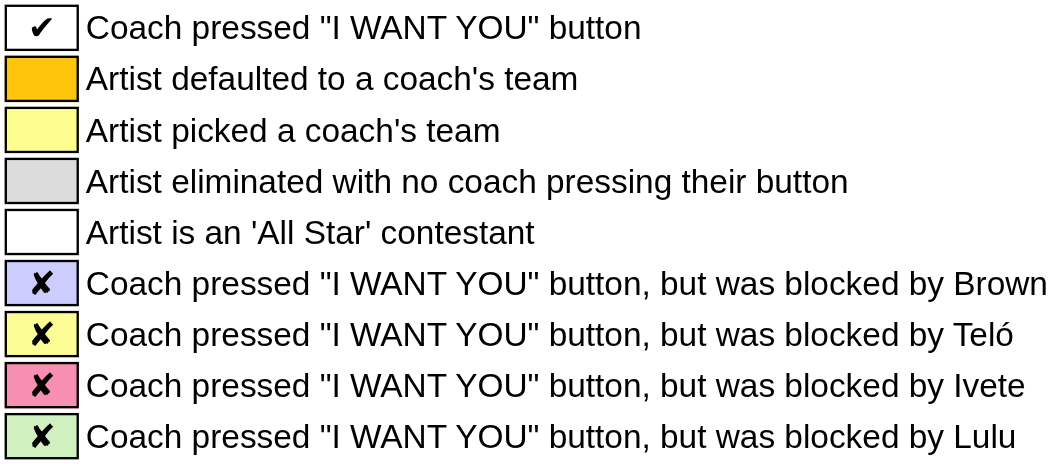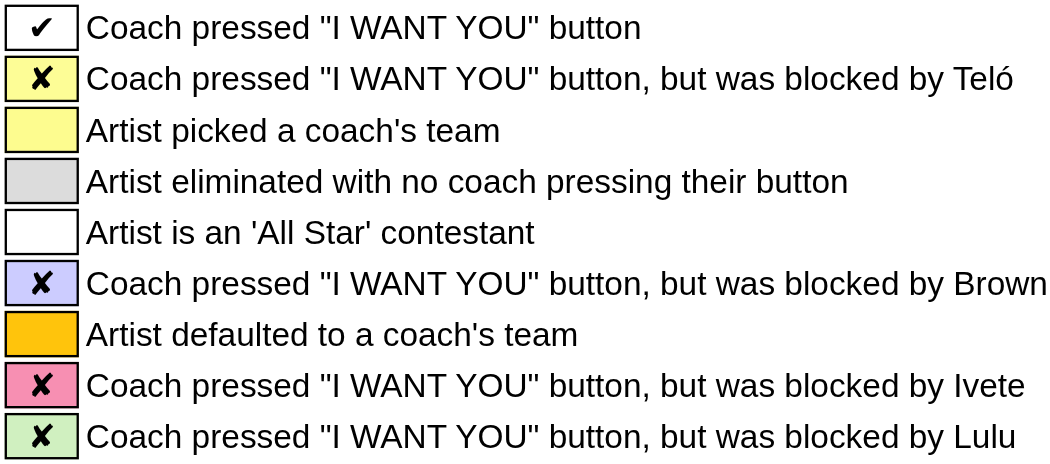 <table class="toccolours" style="font-size: 90%; white-space: nowrap;">
 <tr>
 <td style="background:#ffffff; border:1px solid black;">  ✔  </td>
 <td>Coach pressed "I WANT YOU" button</td>
 </tr>
 <tr>
-<td style="background:#ffc40c; border:1px solid black;">      </td>
-<td>Artist defaulted to a coach's team</td>
+<td style="background:#FDFD96; border:1px solid black;">  ✘  </td>
+<td>Coach pressed "I WANT YOU" button, but was blocked by Teló</td>
 </tr>
 <tr>
 <td style="background:#fdfc8f; border:1px solid black;">      </td>
 <td style="padding-right: 8px">Artist picked a coach's team</td>
 </tr>
 <tr>
 <td style="background:#dcdcdc; border:1px solid black;">      </td>
 <td>Artist eliminated with no coach pressing their button</td>
 </tr>
 <tr>
 <td style="background:#ffffff; border:1px solid black;">    </td>
 <td>Artist is an 'All Star' contestant</td>
 </tr>
 <tr>
 <td style="background:#ccccff; border:1px solid black;">  ✘  </td>
 <td>Coach pressed "I WANT YOU" button, but was blocked by Brown</td>
 </tr>
 <tr>
-<td style="background:#FDFD96; border:1px solid black;">  ✘  </td>
-<td>Coach pressed "I WANT YOU" button, but was blocked by Teló</td>
+<td style="background:#ffc40c; border:1px solid black;">      </td>
+<td>Artist defaulted to a coach's team</td>
 </tr>
 <tr>
 <td style="background:#f78fb2; border:1px solid black;">  ✘  </td>
 <td>Coach pressed "I WANT YOU" button, but was blocked by Ivete</td>
 </tr>
 <tr>
 <td style="background:#d0f0c0; border:1px solid black;">  ✘  </td>
 <td>Coach pressed "I WANT YOU" button, but was blocked by Lulu</td>
 </tr>
 <tr>
 </tr>
 </table>
